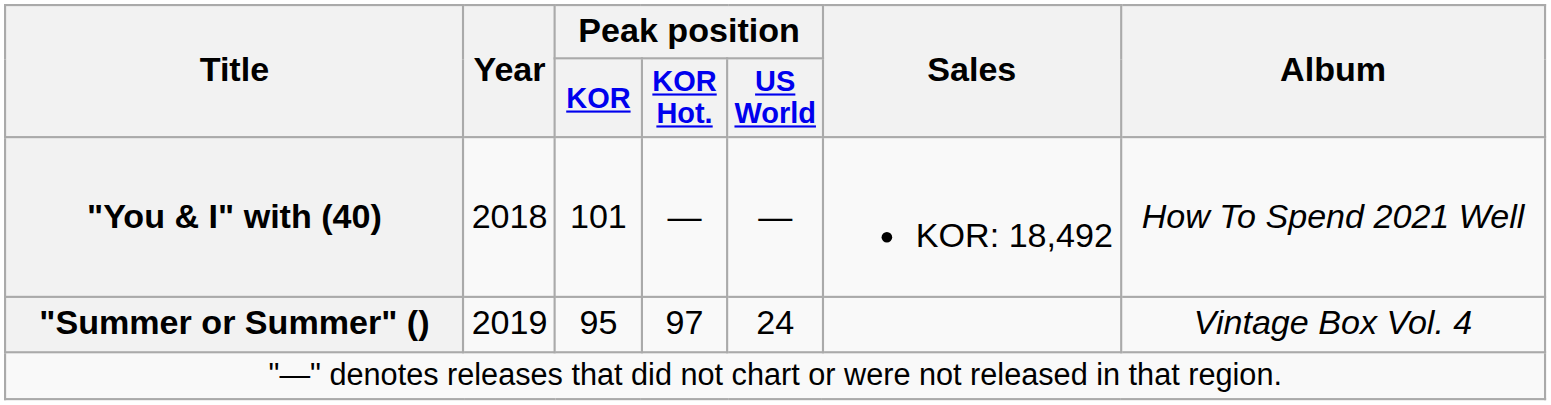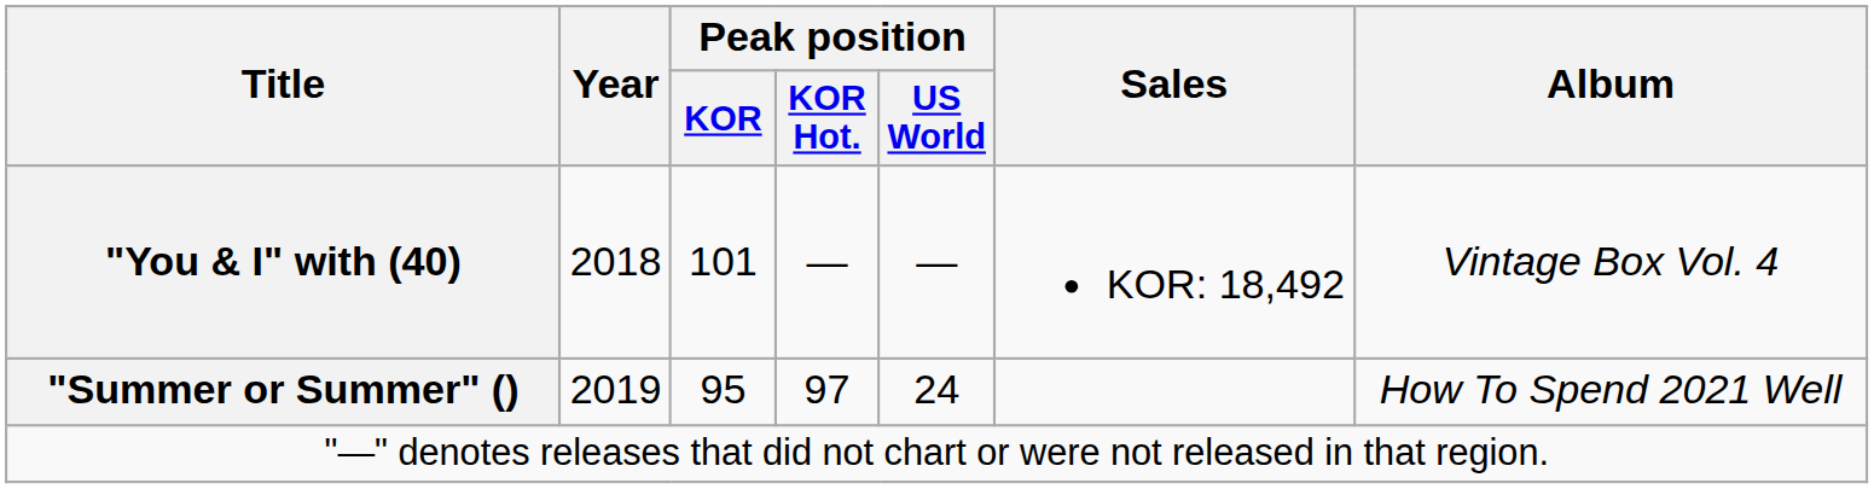 <table class="wikitable plainrowheaders" style="text-align:center">
 <tr>
 <th scope="col" rowspan="2" style="width:13em">Title</th>
 <th scope="col" rowspan="2" style="width:2em">Year</th>
 <th scope="col" colspan="3">Peak position</th>
 <th scope="col" rowspan="2">Sales </th>
 <th scope="col" rowspan="2" style="width:12em">Album</th>
 </tr>
 <tr>
 <th scope="col" style="width:2.5em;font-size:85%"><a href='#'>KOR</a><br></th>
 <th scope="col" style="width:2.5em;font-size:85%"><a href='#'>KOR<br>Hot.</a><br></th>
 <th scope="col" style="width:2.5em;font-size:85%"><a href='#'>US<br>World</a><br></th>
 </tr>
 <tr>
 <th scope="row">"You & I" with (40)</th>
 <td>2018</td>
 <td>101</td>
 <td>—</td>
 <td>—</td>
 <td><br><ul><li>KOR: 18,492</li></ul></td>
-<td><em>How To Spend 2021 Well</em></td>
+<td><em>Vintage Box Vol. 4</em></td>
 </tr>
 <tr>
 <th scope="row">"Summer or Summer" () </th>
 <td>2019</td>
 <td>95</td>
 <td>97</td>
 <td>24</td>
 <td></td>
-<td><em>Vintage Box Vol. 4</em></td>
+<td><em>How To Spend 2021 Well</em></td>
 </tr>
 <tr>
 <td colspan="7" style="font-size:90%">"—" denotes releases that did not chart or were not released in that region.</td>
 </tr>
 </table>
